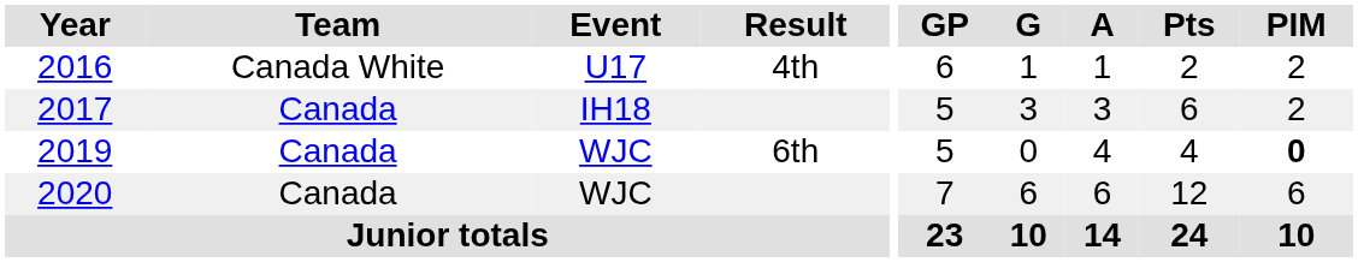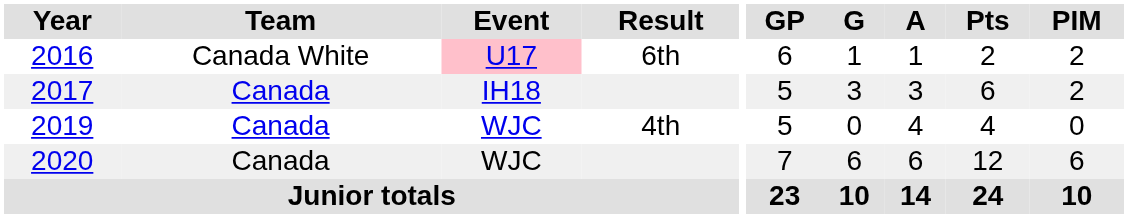 <table border="0" cellpadding="1" cellspacing="0" ID="Table3" style="text-align:center; width:40em">
 <tr ALIGN="center" bgcolor="#e0e0e0">
 <th>Year</th>
 <th>Team</th>
 <th>Event</th>
 <th>Result</th>
 <th rowspan="99" bgcolor="#ffffff"></th>
 <th>GP</th>
 <th>G</th>
 <th>A</th>
 <th>Pts</th>
 <th>PIM</th>
 </tr>
 <tr>
 <td><a href='#'>2016</a></td>
 <td>Canada White</td>
-<td><a href='#'>U17</a></td>
-<td>4th</td>
+<td style="background: pink;"><a href='#'>U17</a></td>
+<td>6th</td>
 <td>6</td>
 <td>1</td>
 <td>1</td>
 <td>2</td>
 <td>2</td>
 </tr>
 <tr bgcolor="#f0f0f0">
 <td><a href='#'>2017</a></td>
 <td><a href='#'>Canada</a></td>
 <td><a href='#'>IH18</a></td>
 <td></td>
 <td>5</td>
 <td>3</td>
 <td>3</td>
 <td>6</td>
 <td>2</td>
 </tr>
 <tr>
 <td><a href='#'>2019</a></td>
 <td><a href='#'>Canada</a></td>
 <td><a href='#'>WJC</a></td>
-<td>6th</td>
+<td>4th</td>
 <td>5</td>
 <td>0</td>
 <td>4</td>
 <td>4</td>
-<td><strong>0</strong></td>
+<td>0</td>
 </tr>
 <tr bgcolor="#f0f0f0">
 <td><a href='#'>2020</a></td>
 <td>Canada</td>
 <td>WJC</td>
 <td></td>
 <td>7</td>
 <td>6</td>
 <td>6</td>
 <td>12</td>
 <td>6</td>
 </tr>
 <tr bgcolor="#e0e0e0">
 <th colspan="4">Junior totals</th>
 <th>23</th>
 <th>10</th>
 <th>14</th>
 <th>24</th>
 <th>10</th>
 </tr>
 </table>
